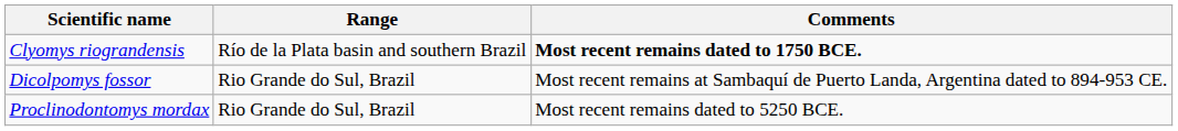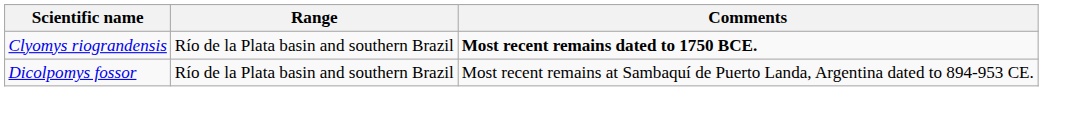 <table class="wikitable">
 <tr>
 <th>Scientific name</th>
 <th>Range</th>
 <th class="unsortable">Comments</th>
 </tr>
 <tr>
 <td><em><a href='#'>Clyomys riograndensis</a></em></td>
 <td>Río de la Plata basin and southern Brazil</td>
 <td><strong>Most recent remains dated to 1750 BCE.</strong></td>
 </tr>
 <tr>
 <td><em><a href='#'>Dicolpomys fossor</a></em></td>
-<td>Rio Grande do Sul, Brazil</td>
+<td>Río de la Plata basin and southern Brazil</td>
 <td>Most recent remains at Sambaquí de Puerto Landa, Argentina dated to 894-953 CE.</td>
 </tr>
-<tr>
-<td><em><a href='#'>Proclinodontomys mordax</a></em></td>
-<td>Rio Grande do Sul, Brazil</td>
-<td>Most recent remains dated to 5250 BCE.</td>
-</tr>
 </table>
